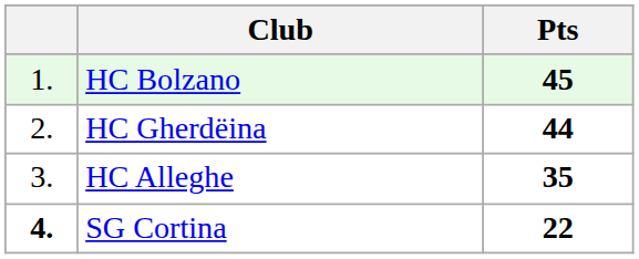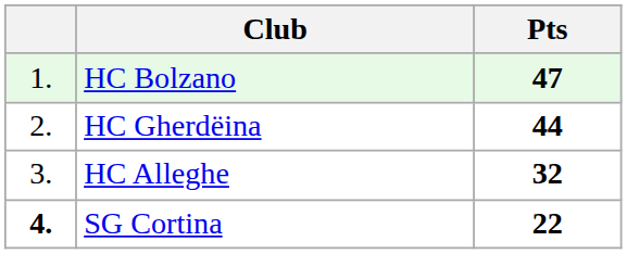 <table class="wikitable">
 <tr>
 <th width="30"></th>
 <th width="200">Club</th>
 <th width="70">Pts</th>
 </tr>
 <tr bgcolor="#e6fae6" align="center">
 <td>1.</td>
 <td align="left"><a href='#'>HC Bolzano</a></td>
-<td><strong>45</strong></td>
+<td><strong>47</strong></td>
 </tr>
 <tr bgcolor="#FFFFFF" align="center">
 <td>2.</td>
 <td align="left"><a href='#'>HC Gherdëina</a></td>
 <td><strong>44</strong></td>
 </tr>
 <tr bgcolor="#FFFFFF" align="center">
 <td>3.</td>
 <td align="left"><a href='#'>HC Alleghe</a></td>
-<td><strong>35</strong></td>
+<td><strong>32</strong></td>
 </tr>
 <tr bgcolor="#FFFFFF" align="center">
 <td><strong>4.</strong></td>
 <td align="left"><a href='#'>SG Cortina</a></td>
 <td><strong>22</strong></td>
 </tr>
 </table>
